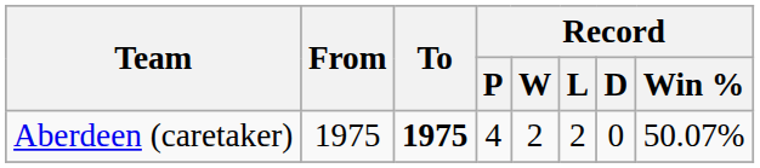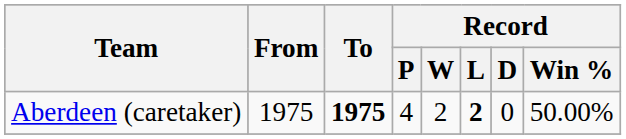 <table class="wikitable" style="text-align:center">
 <tr>
 <th rowspan="2">Team</th>
 <th rowspan="2">From</th>
 <th rowspan="2">To</th>
 <th colspan="5">Record</th>
 </tr>
 <tr>
 <th>P</th>
 <th>W</th>
 <th>L</th>
 <th>D</th>
 <th>Win %</th>
 </tr>
 <tr>
 <td><a href='#'>Aberdeen</a> (caretaker)</td>
 <td>1975</td>
 <td><strong>1975</strong></td>
 <td>4</td>
 <td>2</td>
-<td>2</td>
+<td><strong>2</strong></td>
 <td>0</td>
-<td>50.07%</td>
+<td>50.00%</td>
 </tr>
 </table>
